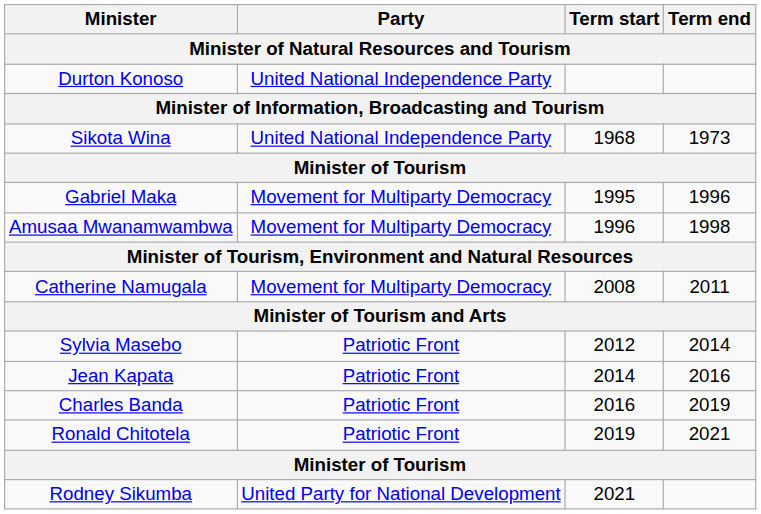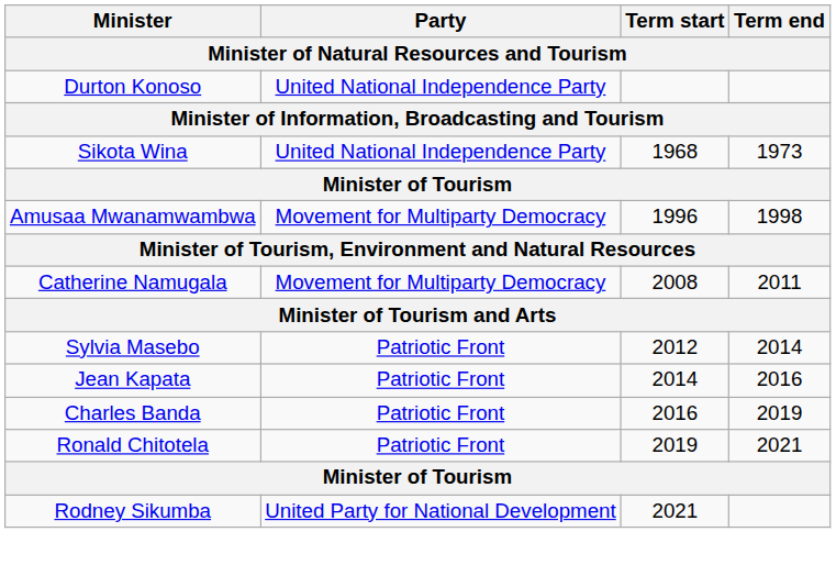 <table class=wikitable style=text-align:center>
 <tr>
 <th>Minister</th>
 <th>Party</th>
 <th>Term start</th>
 <th>Term end</th>
 </tr>
 <tr>
 <th colspan=4>Minister of Natural Resources and Tourism</th>
 </tr>
 <tr>
 <td><a href='#'>Durton Konoso</a></td>
 <td><a href='#'>United National Independence Party</a></td>
 <td></td>
 <td></td>
 </tr>
 <tr>
 <th colspan=4>Minister of Information, Broadcasting and Tourism</th>
 </tr>
 <tr>
 <td><a href='#'>Sikota Wina</a></td>
 <td><a href='#'>United National Independence Party</a></td>
 <td>1968</td>
 <td>1973</td>
 </tr>
 <tr>
 <th colspan=4>Minister of Tourism</th>
-</tr>
-<tr>
-<td><a href='#'>Gabriel Maka</a></td>
-<td><a href='#'>Movement for Multiparty Democracy</a></td>
-<td>1995</td>
-<td>1996</td>
 </tr>
 <tr>
 <td><a href='#'>Amusaa Mwanamwambwa</a></td>
 <td><a href='#'>Movement for Multiparty Democracy</a></td>
 <td>1996</td>
 <td>1998</td>
 </tr>
 <tr>
 <th colspan=4>Minister of Tourism, Environment and Natural Resources</th>
 </tr>
 <tr>
 <td><a href='#'>Catherine Namugala</a></td>
 <td><a href='#'>Movement for Multiparty Democracy</a></td>
 <td>2008</td>
 <td>2011</td>
 </tr>
 <tr>
 <th colspan=4>Minister of Tourism and Arts</th>
 </tr>
 <tr>
 <td><a href='#'>Sylvia Masebo</a></td>
 <td><a href='#'>Patriotic Front</a></td>
 <td>2012</td>
 <td>2014</td>
 </tr>
 <tr>
 <td><a href='#'>Jean Kapata</a></td>
 <td><a href='#'>Patriotic Front</a></td>
 <td>2014</td>
 <td>2016</td>
 </tr>
 <tr>
 <td><a href='#'>Charles Banda</a></td>
 <td><a href='#'>Patriotic Front</a></td>
 <td>2016</td>
 <td>2019</td>
 </tr>
 <tr>
 <td><a href='#'>Ronald Chitotela</a></td>
 <td><a href='#'>Patriotic Front</a></td>
 <td>2019</td>
 <td>2021</td>
 </tr>
 <tr>
 <th colspan=4>Minister of Tourism</th>
 </tr>
 <tr>
 <td><a href='#'>Rodney Sikumba</a></td>
 <td><a href='#'>United Party for National Development</a></td>
 <td>2021</td>
 <td></td>
 </tr>
 </table>
